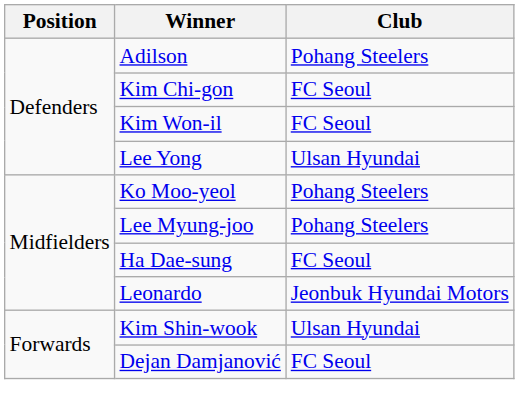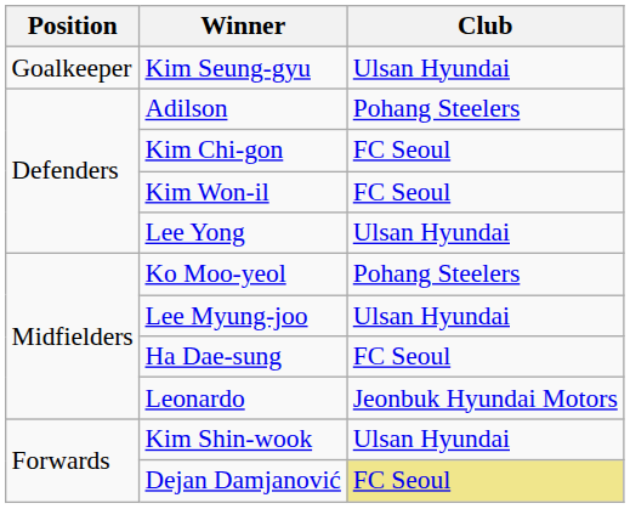 <table class="wikitable">
 <tr>
 <th>Position</th>
 <th>Winner</th>
 <th>Club</th>
+</tr>
+<tr>
+<td>Goalkeeper</td>
+<td> <a href='#'>Kim Seung-gyu</a></td>
+<td><a href='#'>Ulsan Hyundai</a></td>
 </tr>
 <tr>
 <td rowspan="4">Defenders</td>
 <td> <a href='#'>Adilson</a></td>
 <td><a href='#'>Pohang Steelers</a></td>
 </tr>
 <tr>
 <td> <a href='#'>Kim Chi-gon</a></td>
 <td><a href='#'>FC Seoul</a></td>
 </tr>
 <tr>
 <td> <a href='#'>Kim Won-il</a></td>
 <td><a href='#'>FC Seoul</a></td>
 </tr>
 <tr>
 <td> <a href='#'>Lee Yong</a></td>
 <td><a href='#'>Ulsan Hyundai</a></td>
 </tr>
 <tr>
 <td rowspan="4">Midfielders</td>
 <td> <a href='#'>Ko Moo-yeol</a></td>
 <td><a href='#'>Pohang Steelers</a></td>
 </tr>
 <tr>
 <td> <a href='#'>Lee Myung-joo</a></td>
-<td><a href='#'>Pohang Steelers</a></td>
+<td><a href='#'>Ulsan Hyundai</a></td>
 </tr>
 <tr>
 <td> <a href='#'>Ha Dae-sung</a></td>
 <td><a href='#'>FC Seoul</a></td>
 </tr>
 <tr>
 <td> <a href='#'>Leonardo</a></td>
 <td><a href='#'>Jeonbuk Hyundai Motors</a></td>
 </tr>
 <tr>
 <td rowspan="2">Forwards</td>
 <td> <a href='#'>Kim Shin-wook</a></td>
 <td><a href='#'>Ulsan Hyundai</a></td>
 </tr>
 <tr>
 <td> <a href='#'>Dejan Damjanović</a></td>
-<td><a href='#'>FC Seoul</a></td>
+<td style="background: khaki;"><a href='#'>FC Seoul</a></td>
 </tr>
 </table>
